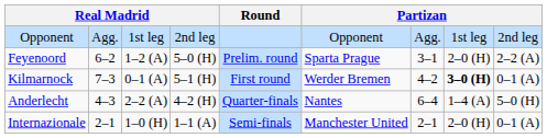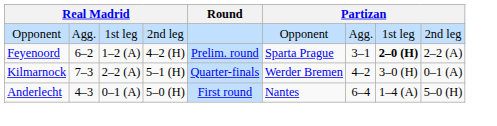 <table class="wikitable" style="text-align:center">
 <tr>
 <th colspan=4><a href='#'>Real Madrid</a></th>
 <th>Round</th>
 <th colspan=4><a href='#'>Partizan</a></th>
 </tr>
 <tr style="background:#c1e0ff">
 <td>Opponent</td>
 <td>Agg.</td>
 <td>1st leg</td>
 <td>2nd leg</td>
 <td></td>
 <td>Opponent</td>
 <td>Agg.</td>
 <td>1st leg</td>
 <td>2nd leg</td>
 </tr>
 <tr>
 <td align=left> <a href='#'>Feyenoord</a></td>
 <td>6–2</td>
 <td>1–2 (A)</td>
-<td>5–0 (H)</td>
+<td>4–2 (H)</td>
 <td style="background:#c1e0ff;"><a href='#'>Prelim. round</a></td>
 <td align=left> <a href='#'>Sparta Prague</a></td>
 <td>3–1</td>
-<td>2–0 (H)</td>
+<td><strong>2–0 (H)</strong></td>
 <td>2–2 (A)</td>
 </tr>
 <tr>
 <td align=left> <a href='#'>Kilmarnock</a></td>
 <td>7–3</td>
-<td>0–1 (A)</td>
+<td>2–2 (A)</td>
 <td>5–1 (H)</td>
-<td style="background:#c1e0ff;"><a href='#'>First round</a></td>
+<td style="background:#c1e0ff;"><a href='#'>Quarter-finals</a></td>
 <td align=left> <a href='#'>Werder Bremen</a></td>
 <td>4–2</td>
-<td><strong>3–0 (H)</strong></td>
+<td>3–0 (H)</td>
 <td>0–1 (A)</td>
 </tr>
 <tr>
 <td align=left> <a href='#'>Anderlecht</a></td>
 <td>4–3</td>
-<td>2–2 (A)</td>
-<td>4–2 (H)</td>
-<td style="background:#c1e0ff;"><a href='#'>Quarter-finals</a></td>
+<td>0–1 (A)</td>
+<td>5–0 (H)</td>
+<td style="background:#c1e0ff;"><a href='#'>First round</a></td>
 <td align=left> <a href='#'>Nantes</a></td>
 <td>6–4</td>
 <td>1–4 (A)</td>
 <td>5–0 (H)</td>
 </tr>
-<tr>
-<td align=left> <a href='#'>Internazionale</a></td>
-<td>2–1</td>
-<td>1–0 (H)</td>
-<td>1–1 (A)</td>
-<td style="background:#c1e0ff;"><a href='#'>Semi-finals</a></td>
-<td align=left> <a href='#'>Manchester United</a></td>
-<td>2–1</td>
-<td>2–0 (H)</td>
-<td>0–1 (A)</td>
-</tr>
 </table>
